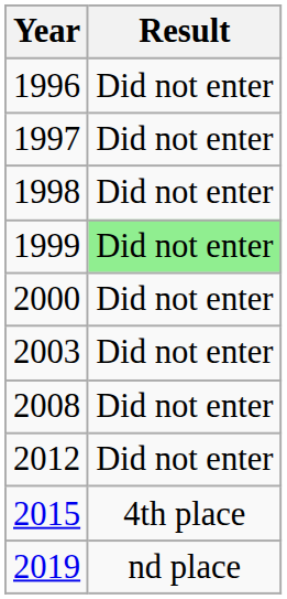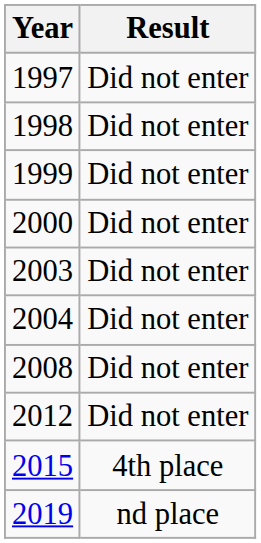 <table class="wikitable"  style="text-align:center;">
 <tr style="background:#cccccc;">
 <th>Year</th>
 <th>Result</th>
-</tr>
-<tr>
-<td> 1996</td>
-<td>Did not enter</td>
 </tr>
 <tr>
 <td> 1997</td>
 <td>Did not enter</td>
 </tr>
 <tr>
 <td> 1998</td>
 <td>Did not enter</td>
 </tr>
 <tr>
 <td> 1999</td>
-<td style="background: lightgreen;">Did not enter</td>
+<td>Did not enter</td>
 </tr>
 <tr>
 <td> 2000</td>
 <td>Did not enter</td>
 </tr>
 <tr>
 <td> 2003</td>
+<td>Did not enter</td>
+</tr>
+<tr>
+<td> 2004</td>
 <td>Did not enter</td>
 </tr>
 <tr>
 <td> 2008</td>
 <td>Did not enter</td>
 </tr>
 <tr>
 <td> 2012</td>
 <td>Did not enter</td>
 </tr>
 <tr>
 <td> <a href='#'>2015</a></td>
 <td>4th place</td>
 </tr>
 <tr>
 <td> <a href='#'>2019</a></td>
 <td>nd place</td>
 </tr>
 </table>
